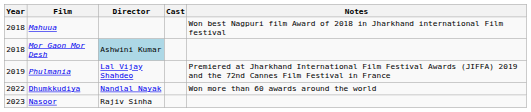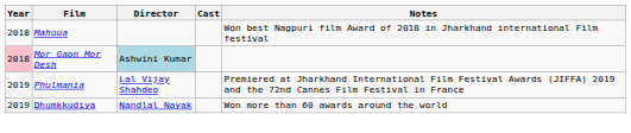 <table class="wikitable">
 <tr>
 <th>Year</th>
 <th>Film</th>
 <th>Director</th>
 <th>Cast</th>
 <th>Notes</th>
 </tr>
 <tr>
 <td>2018</td>
 <td><em><a href='#'>Mahuua</a></em></td>
 <td></td>
 <td></td>
 <td>Won best Nagpuri film Award of 2018 in Jharkhand international Film festival </td>
 </tr>
 <tr>
-<td>2018</td>
+<td style="background: pink;">2018</td>
 <td><em><a href='#'>Mor Gaon Mor Desh</a></em></td>
 <td style="background: lightblue;">Ashwini Kumar</td>
 <td></td>
 <td></td>
 </tr>
 <tr>
 <td>2019</td>
 <td><em><a href='#'>Phulmania</a></em></td>
 <td><a href='#'>Lal Vijay Shahdeo</a></td>
 <td></td>
 <td>Premiered at Jharkhand International Film Festival Awards (JIFFA) 2019 and the 72nd Cannes Film Festival in France</td>
 </tr>
 <tr>
-<td>2022</td>
+<td>2019</td>
 <td><a href='#'>Dhumkkudiya</a></td>
 <td><a href='#'>Nandlal Nayak</a></td>
 <td></td>
 <td>Won more than 60 awards around the world</td>
 </tr>
-<tr>
-<td>2023</td>
-<td><a href='#'>Nasoor</a></td>
-<td>Rajiv Sinha</td>
-<td></td>
-<td></td>
-</tr>
 </table>
